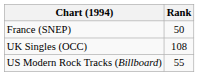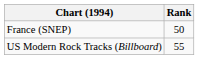 <table class="wikitable sortable">
 <tr>
 <th>Chart (1994)</th>
 <th>Rank</th>
 </tr>
 <tr>
 <td>France (SNEP)</td>
 <td align="center">50</td>
 </tr>
 <tr>
-<td>UK Singles (OCC)</td>
-<td align="center">108</td>
-</tr>
-<tr>
 <td>US Modern Rock Tracks (<em>Billboard</em>)</td>
 <td align="center">55</td>
 </tr>
 </table>
